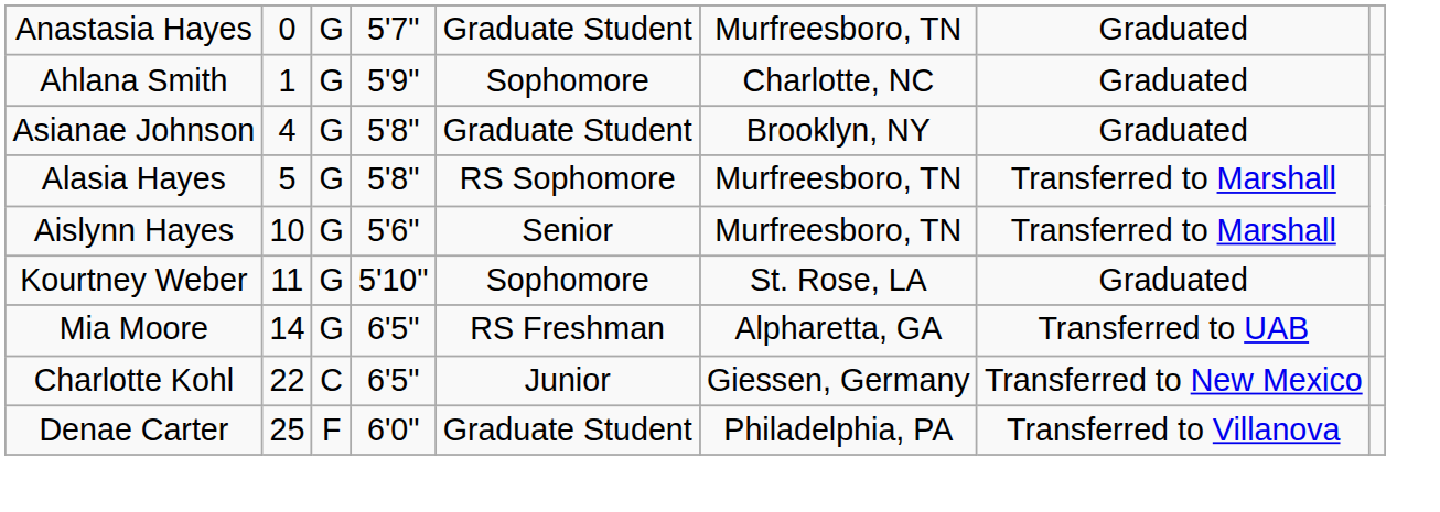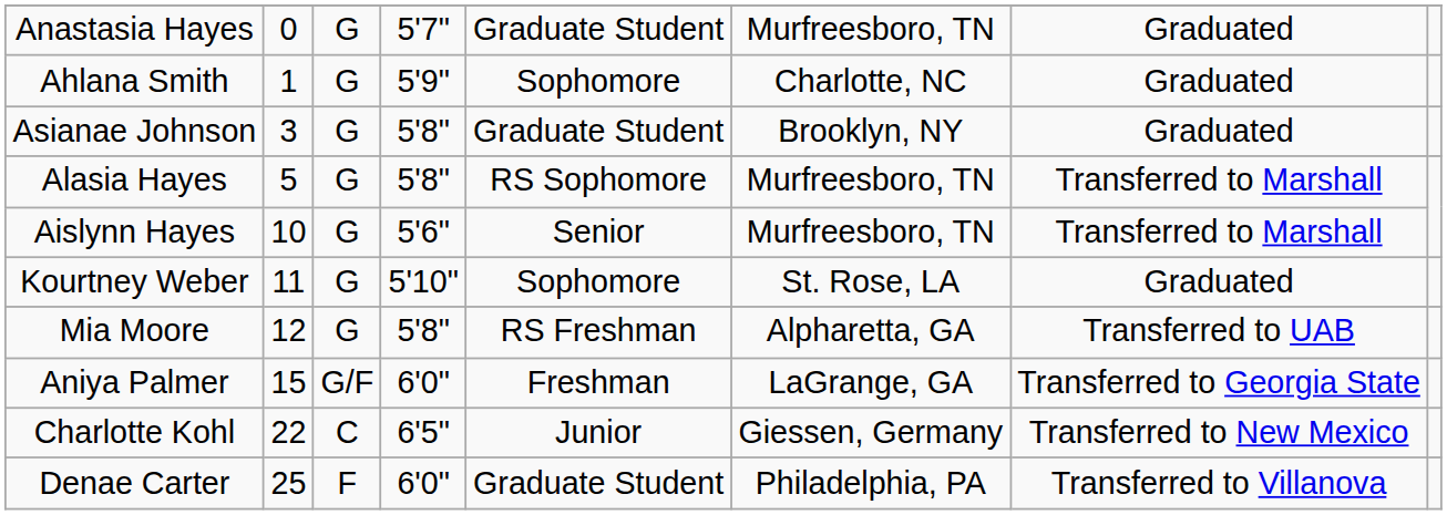 <table class="wikitable sortable" style="text-align: center">
 <tr align=center>
 </tr>
 <tr>
 <td>Anastasia Hayes</td>
 <td>0</td>
 <td>G</td>
 <td>5'7"</td>
 <td>Graduate Student</td>
 <td>Murfreesboro, TN</td>
 <td>Graduated</td>
 <td></td>
 </tr>
 <tr>
 <td>Ahlana Smith</td>
 <td>1</td>
 <td>G</td>
 <td>5'9"</td>
 <td>Sophomore</td>
 <td>Charlotte, NC</td>
 <td>Graduated</td>
 <td></td>
 </tr>
 <tr>
 <td>Asianae Johnson</td>
-<td>4</td>
+<td>3</td>
 <td>G</td>
 <td>5'8"</td>
 <td>Graduate Student</td>
 <td>Brooklyn, NY</td>
 <td>Graduated</td>
 <td></td>
 </tr>
 <tr>
 <td>Alasia Hayes</td>
 <td>5</td>
 <td>G</td>
 <td>5'8"</td>
 <td>RS Sophomore</td>
 <td>Murfreesboro, TN</td>
 <td>Transferred to <a href='#'>Marshall</a></td>
 <td rowspan=2></td>
 </tr>
 <tr>
 <td>Aislynn Hayes</td>
 <td>10</td>
 <td>G</td>
 <td>5'6"</td>
 <td>Senior</td>
 <td>Murfreesboro, TN</td>
 <td>Transferred to <a href='#'>Marshall</a></td>
 </tr>
 <tr>
 <td>Kourtney Weber</td>
 <td>11</td>
 <td>G</td>
 <td>5'10"</td>
 <td>Sophomore</td>
 <td>St. Rose, LA</td>
 <td>Graduated</td>
 <td></td>
 </tr>
 <tr>
 <td>Mia Moore</td>
-<td>14</td>
+<td>12</td>
 <td>G</td>
-<td>6'5"</td>
+<td>5'8"</td>
 <td>RS Freshman</td>
 <td>Alpharetta, GA</td>
 <td>Transferred to <a href='#'>UAB</a></td>
+<td></td>
+</tr>
+<tr>
+<td>Aniya Palmer</td>
+<td>15</td>
+<td>G/F</td>
+<td>6'0"</td>
+<td>Freshman</td>
+<td>LaGrange, GA</td>
+<td>Transferred to <a href='#'>Georgia State</a></td>
 <td></td>
 </tr>
 <tr>
 <td>Charlotte Kohl</td>
 <td>22</td>
 <td>C</td>
 <td>6'5"</td>
 <td>Junior</td>
 <td>Giessen, Germany</td>
 <td>Transferred to <a href='#'>New Mexico</a></td>
 <td></td>
 </tr>
 <tr>
 <td>Denae Carter</td>
 <td>25</td>
 <td>F</td>
 <td>6'0"</td>
 <td>Graduate Student</td>
 <td>Philadelphia, PA</td>
 <td>Transferred to <a href='#'>Villanova</a></td>
 <td></td>
 </tr>
 </table>
